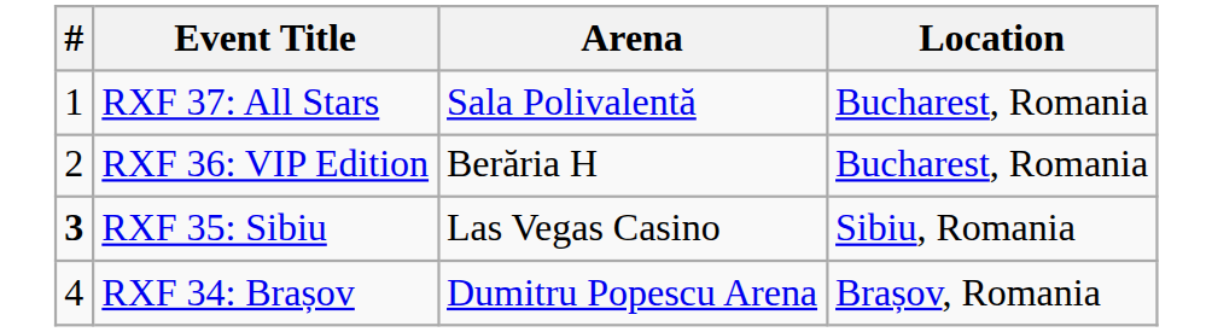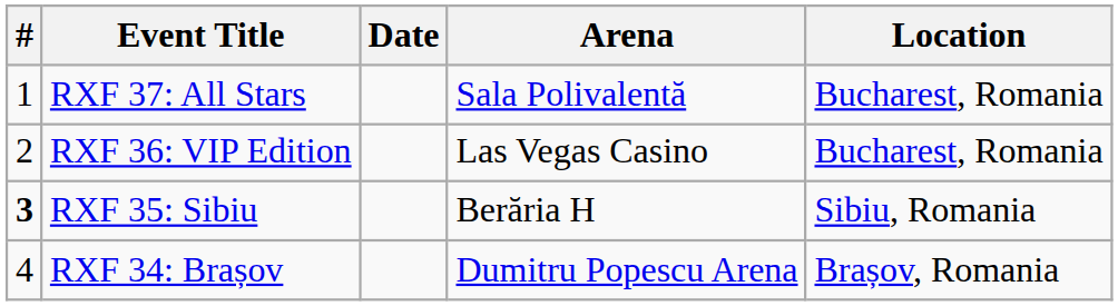 <table class="sortable wikitable succession-box" style="margin:1.0em auto; font-size:90%;">
 <tr>
 <th scope="col">#</th>
 <th scope="col">Event Title</th>
+<th scope="col">Date</th>
 <th scope="col">Arena</th>
 <th scope="col">Location</th>
 </tr>
 <tr>
 <td align=center>1</td>
 <td><a href='#'>RXF 37: All Stars</a></td>
+<td></td>
 <td><a href='#'>Sala Polivalentă</a></td>
 <td><a href='#'>Bucharest</a>, Romania</td>
 </tr>
 <tr>
 <td align=center>2</td>
 <td><a href='#'>RXF 36: VIP Edition</a></td>
-<td>Berăria H</td>
+<td></td>
+<td>Las Vegas Casino</td>
 <td><a href='#'>Bucharest</a>, Romania</td>
 </tr>
 <tr>
 <td align=center><strong>3</strong></td>
 <td><a href='#'>RXF 35: Sibiu</a></td>
-<td>Las Vegas Casino</td>
+<td></td>
+<td>Berăria H</td>
 <td><a href='#'>Sibiu</a>, Romania</td>
 </tr>
 <tr>
 <td align=center>4</td>
 <td><a href='#'>RXF 34: Brașov</a></td>
+<td></td>
 <td><a href='#'>Dumitru Popescu Arena</a></td>
 <td><a href='#'>Brașov</a>, Romania</td>
 </tr>
 </table>
